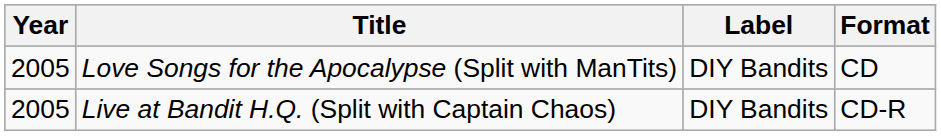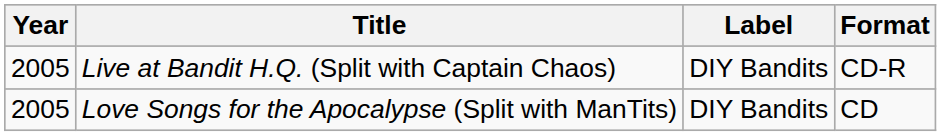 <table class="wikitable">
 <tr>
 <th>Year</th>
 <th>Title</th>
 <th>Label</th>
 <th>Format</th>
 </tr>
 <tr>
 <td>2005</td>
+<td><em>Live at Bandit H.Q.</em> (Split with Captain Chaos)</td>
+<td>DIY Bandits</td>
+<td>CD-R</td>
+</tr>
+<tr>
+<td>2005</td>
 <td><em>Love Songs for the Apocalypse</em> (Split with ManTits)</td>
 <td>DIY Bandits</td>
 <td>CD</td>
 </tr>
-<tr>
-<td>2005</td>
-<td><em>Live at Bandit H.Q.</em> (Split with Captain Chaos)</td>
-<td>DIY Bandits</td>
-<td>CD-R</td>
-</tr>
 </table>
